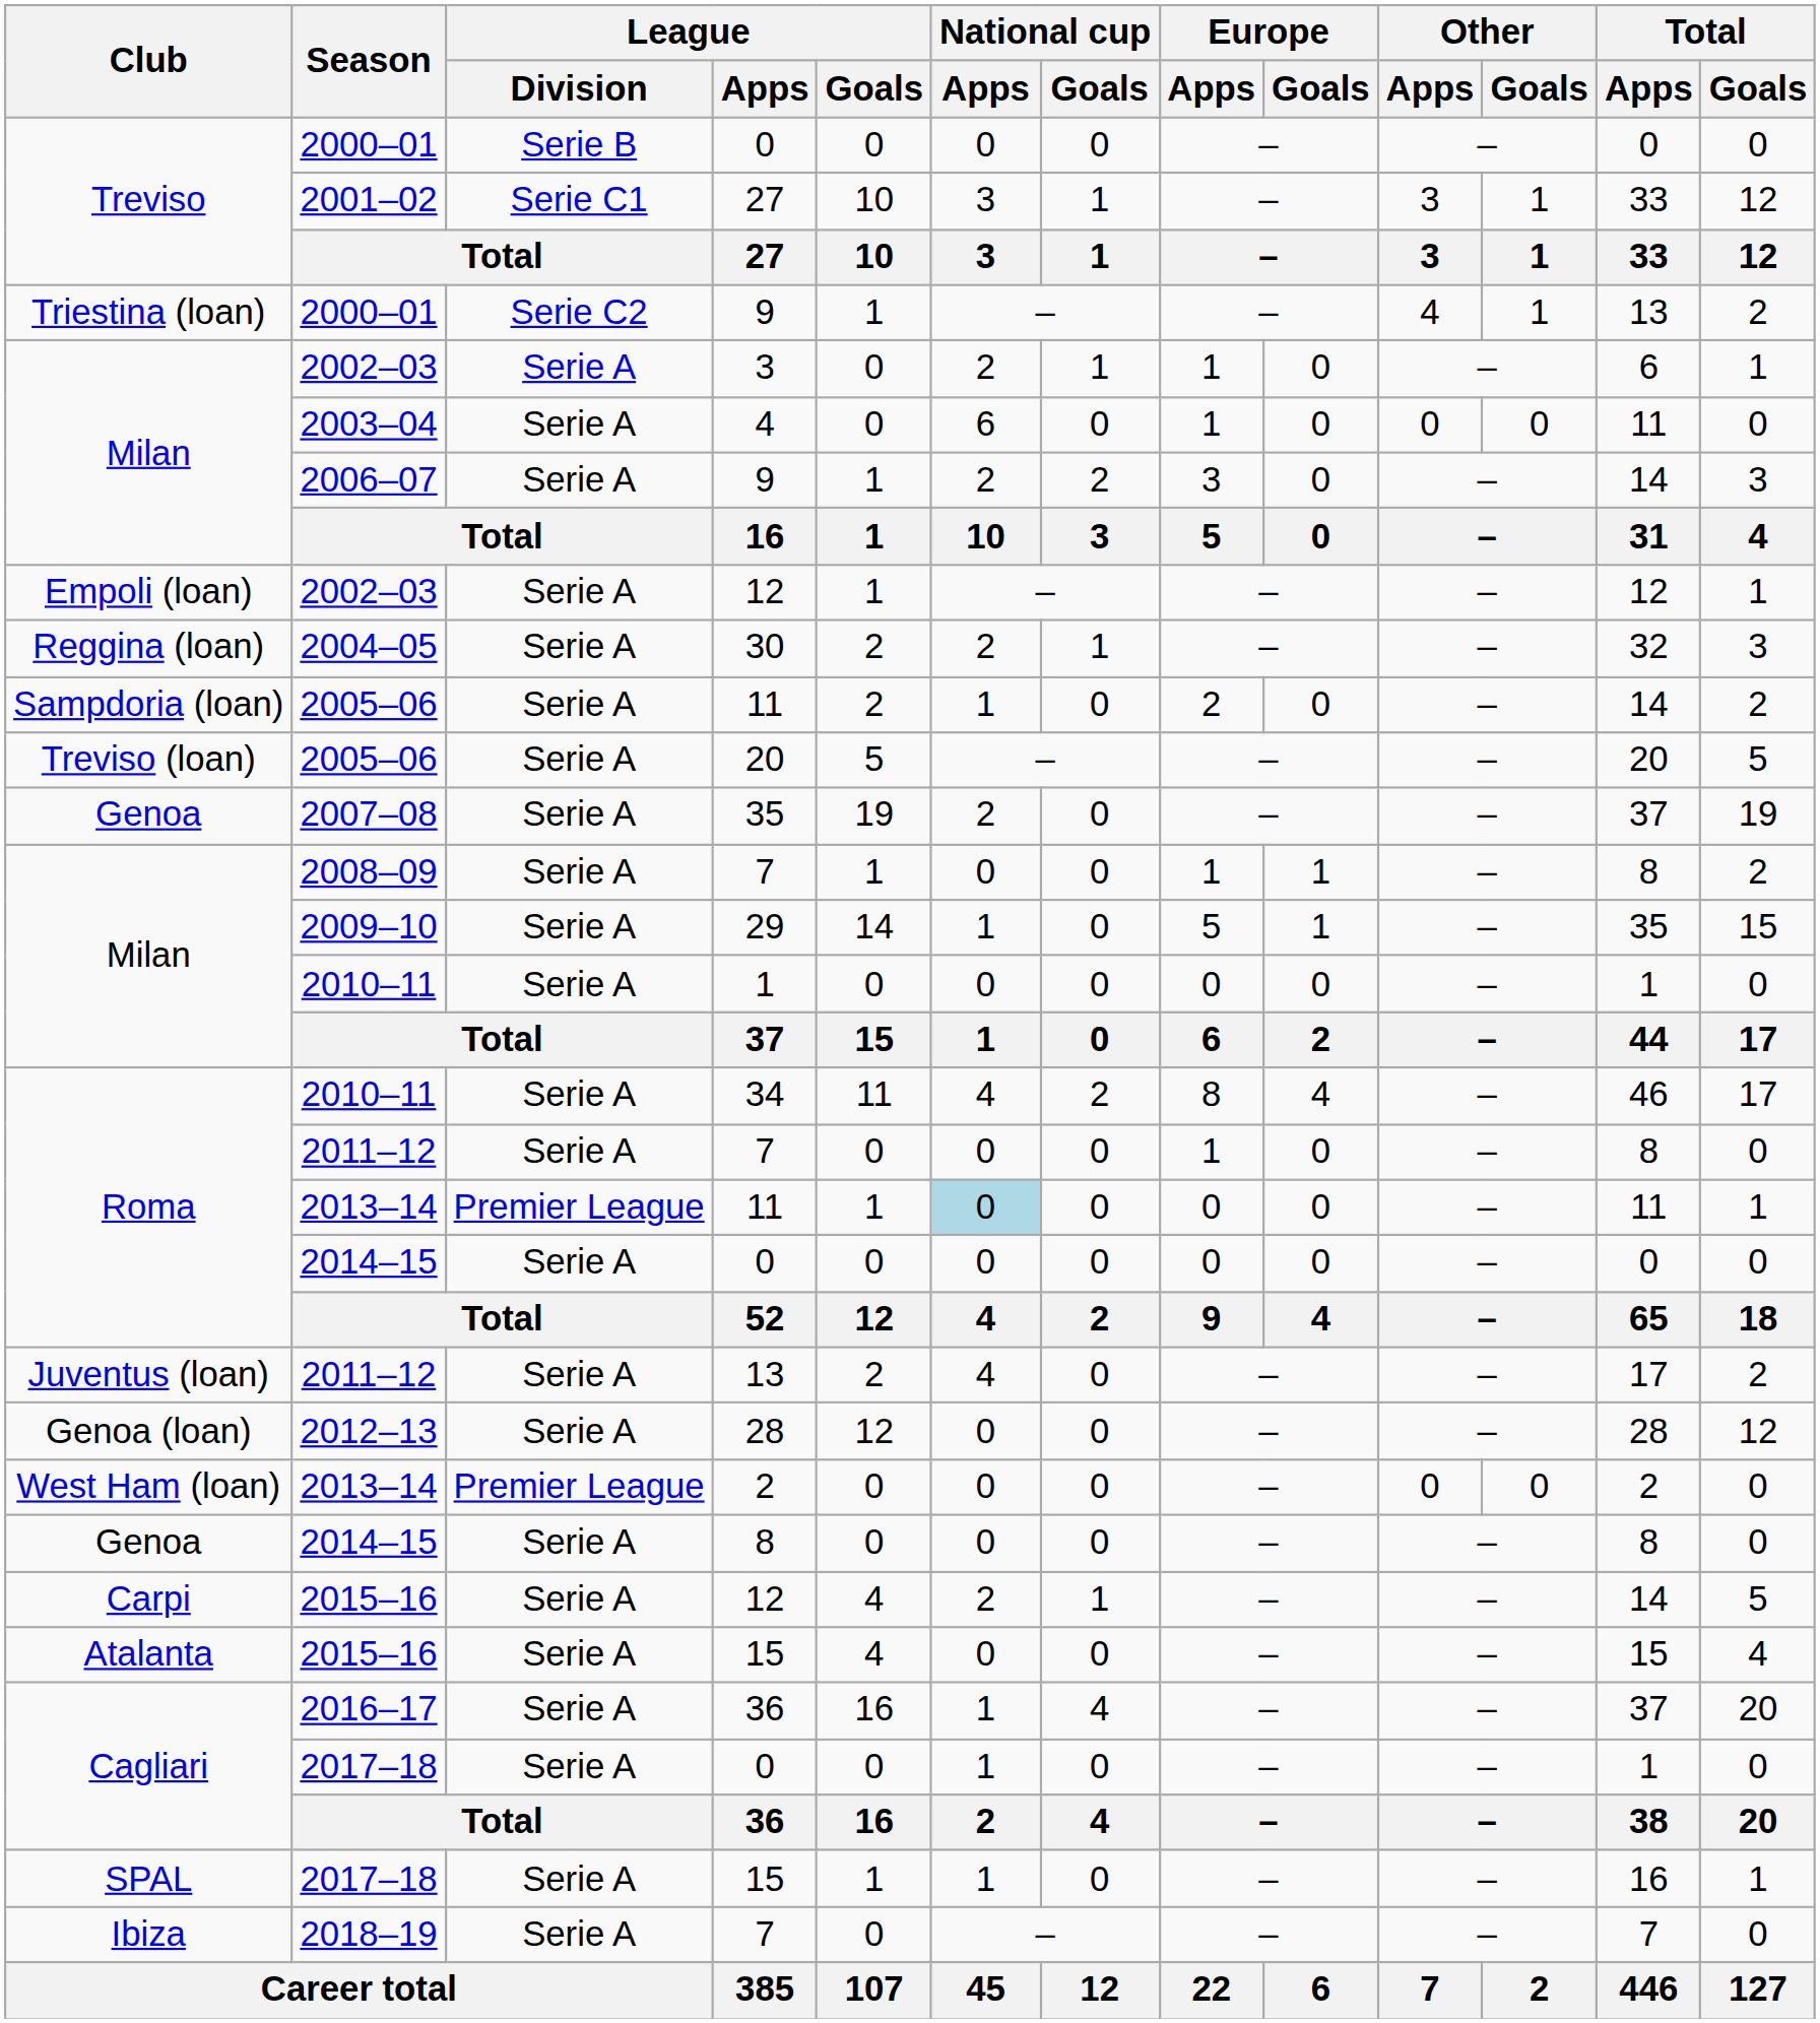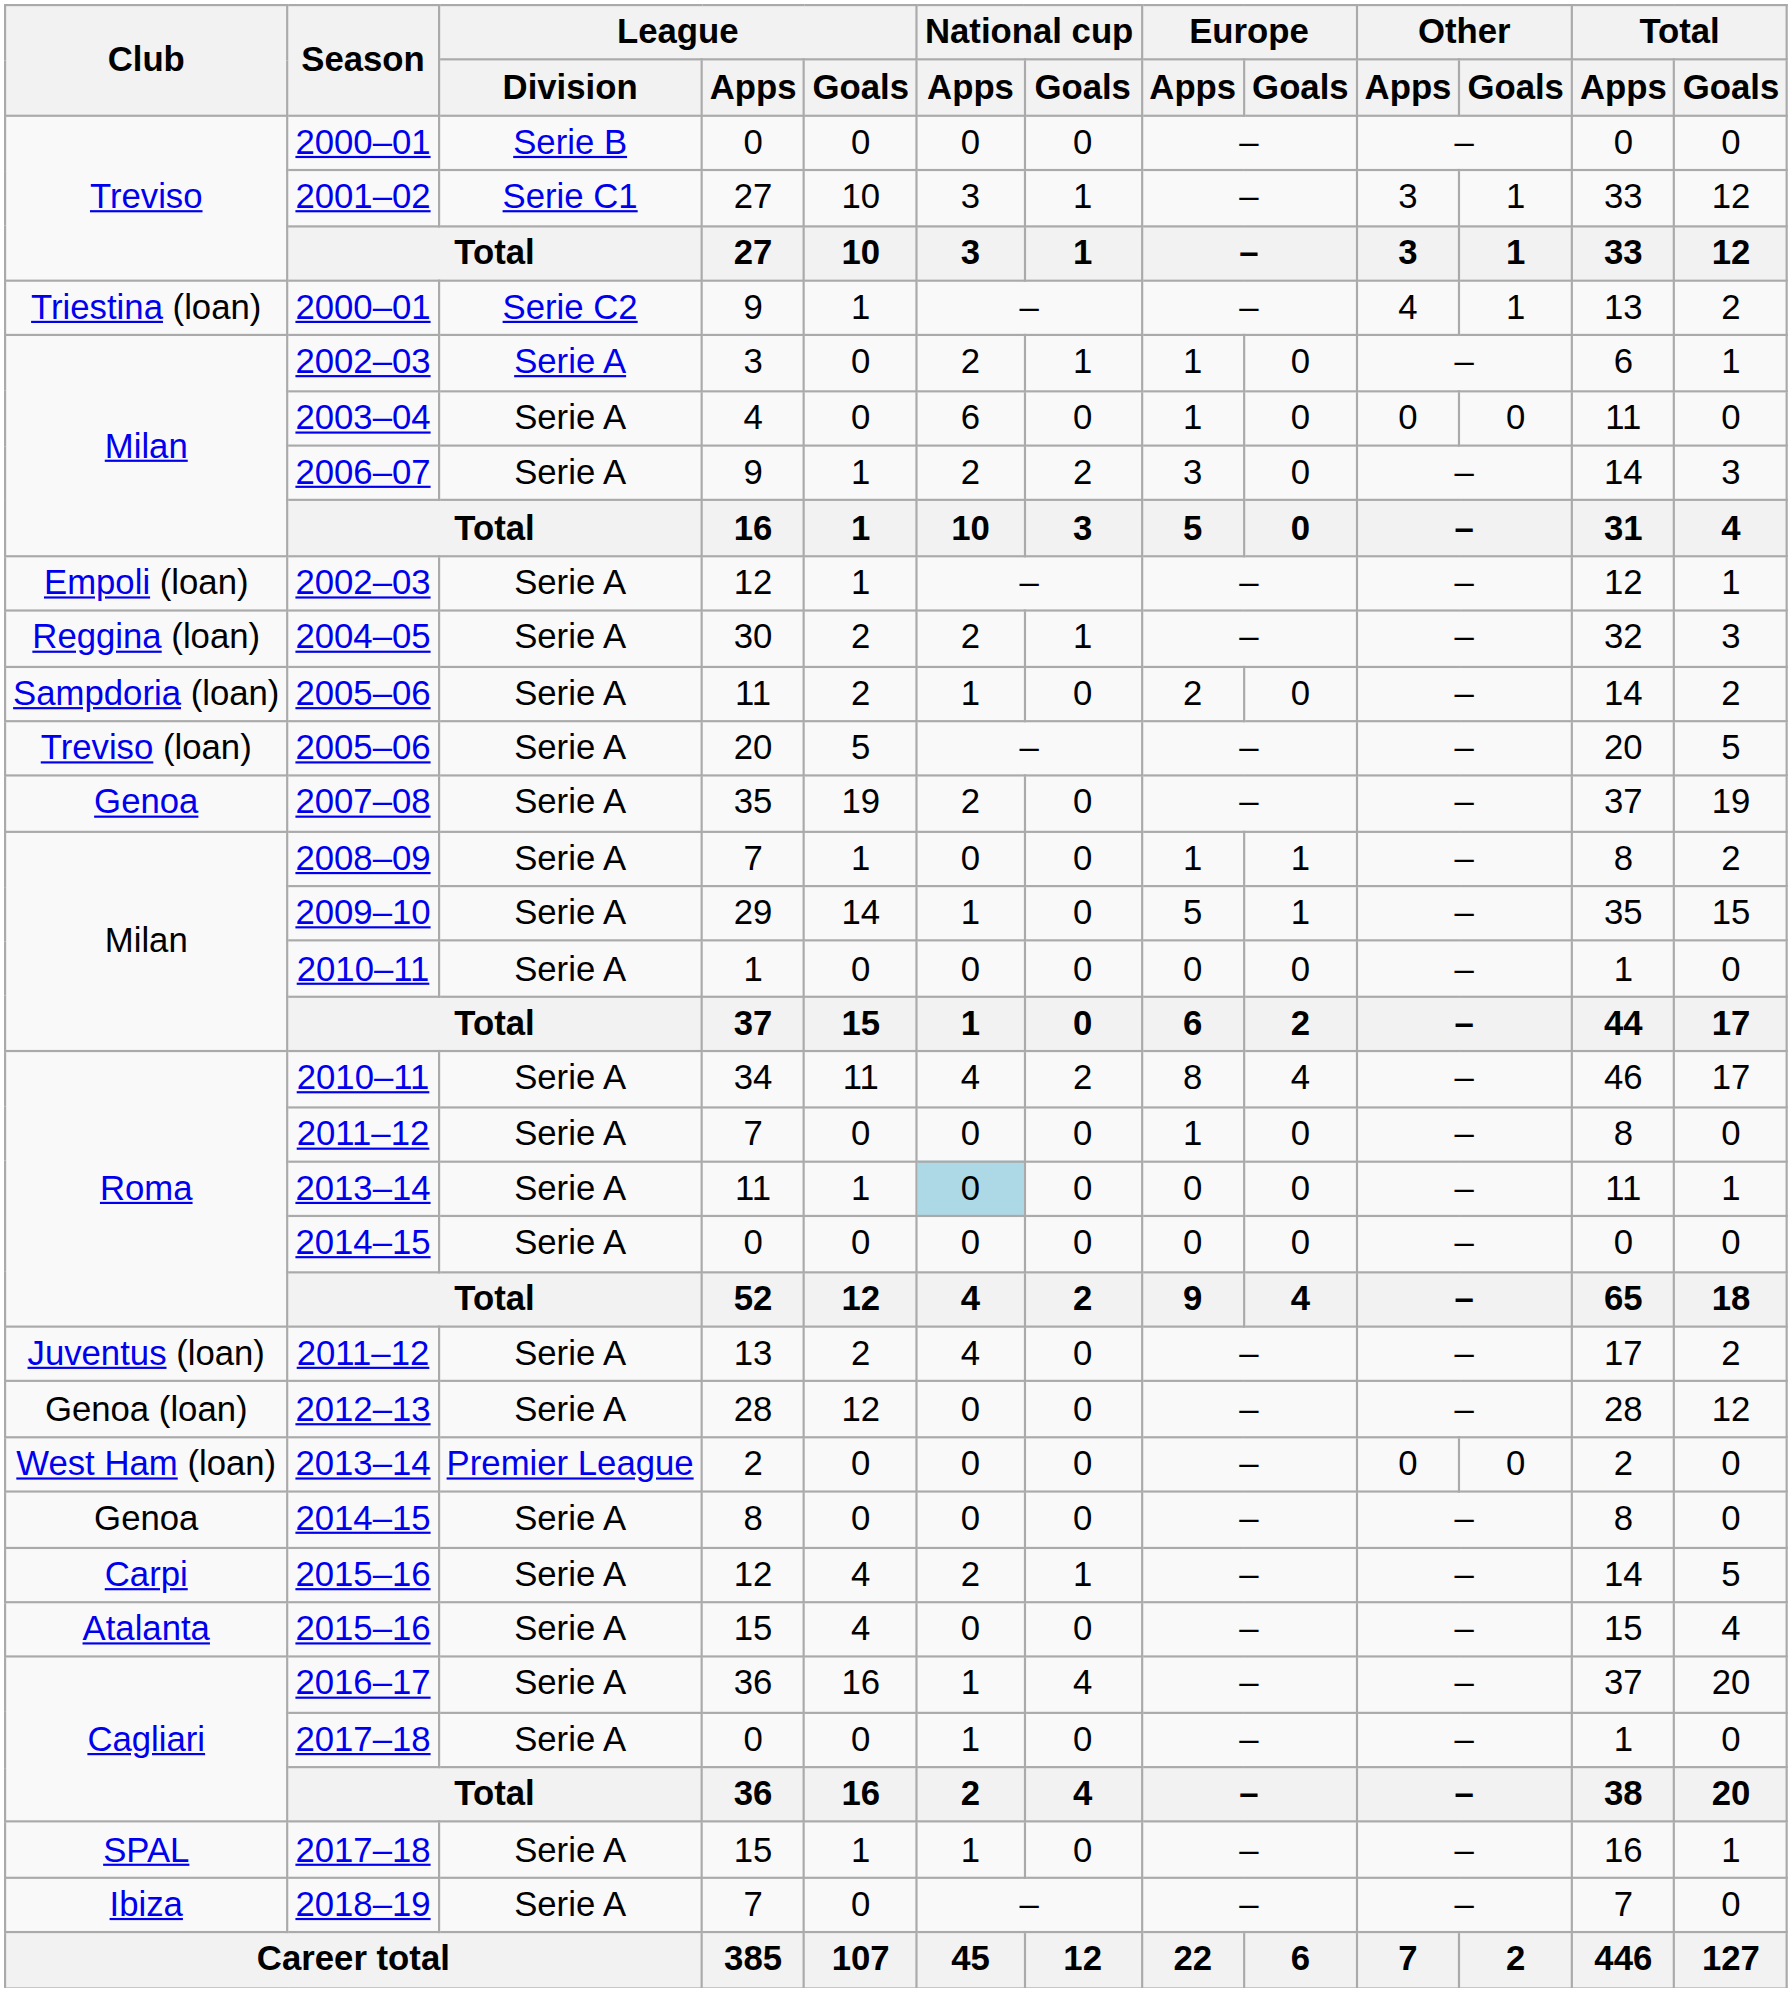 <table class="wikitable" style="text-align:center">
 <tr>
 <th rowspan="2">Club</th>
 <th rowspan="2">Season</th>
 <th colspan="3">League</th>
 <th colspan="2">National cup</th>
 <th colspan="2">Europe</th>
 <th colspan="2">Other</th>
 <th colspan="2">Total</th>
 </tr>
 <tr>
 <th>Division</th>
 <th>Apps</th>
 <th>Goals</th>
 <th>Apps</th>
 <th>Goals</th>
 <th>Apps</th>
 <th>Goals</th>
 <th>Apps</th>
 <th>Goals</th>
 <th>Apps</th>
 <th>Goals</th>
 </tr>
 <tr>
 <td rowspan="3"><a href='#'>Treviso</a></td>
 <td><a href='#'>2000–01</a></td>
 <td><a href='#'>Serie B</a></td>
 <td>0</td>
 <td>0</td>
 <td>0</td>
 <td>0</td>
 <td colspan="2">–</td>
 <td colspan="2">–</td>
 <td>0</td>
 <td>0</td>
 </tr>
 <tr>
 <td><a href='#'>2001–02</a></td>
 <td><a href='#'>Serie C1</a></td>
 <td>27</td>
 <td>10</td>
 <td>3</td>
 <td>1</td>
 <td colspan="2">–</td>
 <td>3</td>
 <td>1</td>
 <td>33</td>
 <td>12</td>
 </tr>
 <tr>
 <th colspan="2">Total</th>
 <th>27</th>
 <th>10</th>
 <th>3</th>
 <th>1</th>
 <th colspan="2">–</th>
 <th>3</th>
 <th>1</th>
 <th>33</th>
 <th>12</th>
 </tr>
 <tr>
 <td><a href='#'>Triestina</a> (loan)</td>
 <td><a href='#'>2000–01</a></td>
 <td><a href='#'>Serie C2</a></td>
 <td>9</td>
 <td>1</td>
 <td colspan="2">–</td>
 <td colspan="2">–</td>
 <td>4</td>
 <td>1</td>
 <td>13</td>
 <td>2</td>
 </tr>
 <tr>
 <td rowspan="4"><a href='#'>Milan</a></td>
 <td><a href='#'>2002–03</a></td>
 <td><a href='#'>Serie A</a></td>
 <td>3</td>
 <td>0</td>
 <td>2</td>
 <td>1</td>
 <td>1</td>
 <td>0</td>
 <td colspan="2">–</td>
 <td>6</td>
 <td>1</td>
 </tr>
 <tr>
 <td><a href='#'>2003–04</a></td>
 <td>Serie A</td>
 <td>4</td>
 <td>0</td>
 <td>6</td>
 <td>0</td>
 <td>1</td>
 <td>0</td>
 <td>0</td>
 <td>0</td>
 <td>11</td>
 <td>0</td>
 </tr>
 <tr>
 <td><a href='#'>2006–07</a></td>
 <td>Serie A</td>
 <td>9</td>
 <td>1</td>
 <td>2</td>
 <td>2</td>
 <td>3</td>
 <td>0</td>
 <td colspan="2">–</td>
 <td>14</td>
 <td>3</td>
 </tr>
 <tr>
 <th colspan="2">Total</th>
 <th>16</th>
 <th>1</th>
 <th>10</th>
 <th>3</th>
 <th>5</th>
 <th>0</th>
 <th colspan="2">–</th>
 <th>31</th>
 <th>4</th>
 </tr>
 <tr>
 <td><a href='#'>Empoli</a> (loan)</td>
 <td><a href='#'>2002–03</a></td>
 <td>Serie A</td>
 <td>12</td>
 <td>1</td>
 <td colspan="2">–</td>
 <td colspan="2">–</td>
 <td colspan="2">–</td>
 <td>12</td>
 <td>1</td>
 </tr>
 <tr>
 <td><a href='#'>Reggina</a> (loan)</td>
 <td><a href='#'>2004–05</a></td>
 <td>Serie A</td>
 <td>30</td>
 <td>2</td>
 <td>2</td>
 <td>1</td>
 <td colspan="2">–</td>
 <td colspan="2">–</td>
 <td>32</td>
 <td>3</td>
 </tr>
 <tr>
 <td><a href='#'>Sampdoria</a> (loan)</td>
 <td><a href='#'>2005–06</a></td>
 <td>Serie A</td>
 <td>11</td>
 <td>2</td>
 <td>1</td>
 <td>0</td>
 <td>2</td>
 <td>0</td>
 <td colspan="2">–</td>
 <td>14</td>
 <td>2</td>
 </tr>
 <tr>
 <td><a href='#'>Treviso</a> (loan)</td>
 <td><a href='#'>2005–06</a></td>
 <td>Serie A</td>
 <td>20</td>
 <td>5</td>
 <td colspan="2">–</td>
 <td colspan="2">–</td>
 <td colspan="2">–</td>
 <td>20</td>
 <td>5</td>
 </tr>
 <tr>
 <td><a href='#'>Genoa</a></td>
 <td><a href='#'>2007–08</a></td>
 <td>Serie A</td>
 <td>35</td>
 <td>19</td>
 <td>2</td>
 <td>0</td>
 <td colspan="2">–</td>
 <td colspan="2">–</td>
 <td>37</td>
 <td>19</td>
 </tr>
 <tr>
 <td rowspan="4">Milan</td>
 <td><a href='#'>2008–09</a></td>
 <td>Serie A</td>
 <td>7</td>
 <td>1</td>
 <td>0</td>
 <td>0</td>
 <td>1</td>
 <td>1</td>
 <td colspan="2">–</td>
 <td>8</td>
 <td>2</td>
 </tr>
 <tr>
 <td><a href='#'>2009–10</a></td>
 <td>Serie A</td>
 <td>29</td>
 <td>14</td>
 <td>1</td>
 <td>0</td>
 <td>5</td>
 <td>1</td>
 <td colspan="2">–</td>
 <td>35</td>
 <td>15</td>
 </tr>
 <tr>
 <td><a href='#'>2010–11</a></td>
 <td>Serie A</td>
 <td>1</td>
 <td>0</td>
 <td>0</td>
 <td>0</td>
 <td>0</td>
 <td>0</td>
 <td colspan="2">–</td>
 <td>1</td>
 <td>0</td>
 </tr>
 <tr>
 <th colspan="2">Total</th>
 <th>37</th>
 <th>15</th>
 <th>1</th>
 <th>0</th>
 <th>6</th>
 <th>2</th>
 <th colspan="2">–</th>
 <th>44</th>
 <th>17</th>
 </tr>
 <tr>
 <td rowspan="5"><a href='#'>Roma</a></td>
 <td><a href='#'>2010–11</a></td>
 <td>Serie A</td>
 <td>34</td>
 <td>11</td>
 <td>4</td>
 <td>2</td>
 <td>8</td>
 <td>4</td>
 <td colspan="2">–</td>
 <td>46</td>
 <td>17</td>
 </tr>
 <tr>
 <td><a href='#'>2011–12</a></td>
 <td>Serie A</td>
 <td>7</td>
 <td>0</td>
 <td>0</td>
 <td>0</td>
 <td>1</td>
 <td>0</td>
 <td colspan="2">–</td>
 <td>8</td>
 <td>0</td>
 </tr>
 <tr>
 <td><a href='#'>2013–14</a></td>
-<td><a href='#'>Premier League</a></td>
+<td>Serie A</td>
 <td>11</td>
 <td>1</td>
 <td style="background: lightblue;">0</td>
 <td>0</td>
 <td>0</td>
 <td>0</td>
 <td colspan="2">–</td>
 <td>11</td>
 <td>1</td>
 </tr>
 <tr>
 <td><a href='#'>2014–15</a></td>
 <td>Serie A</td>
 <td>0</td>
 <td>0</td>
 <td>0</td>
 <td>0</td>
 <td>0</td>
 <td>0</td>
 <td colspan="2">–</td>
 <td>0</td>
 <td>0</td>
 </tr>
 <tr>
 <th colspan="2">Total</th>
 <th>52</th>
 <th>12</th>
 <th>4</th>
 <th>2</th>
 <th>9</th>
 <th>4</th>
 <th colspan="2">–</th>
 <th>65</th>
 <th>18</th>
 </tr>
 <tr>
 <td><a href='#'>Juventus</a> (loan)</td>
 <td><a href='#'>2011–12</a></td>
 <td>Serie A</td>
 <td>13</td>
 <td>2</td>
 <td>4</td>
 <td>0</td>
 <td colspan="2">–</td>
 <td colspan="2">–</td>
 <td>17</td>
 <td>2</td>
 </tr>
 <tr>
 <td>Genoa (loan)</td>
 <td><a href='#'>2012–13</a></td>
 <td>Serie A</td>
 <td>28</td>
 <td>12</td>
 <td>0</td>
 <td>0</td>
 <td colspan="2">–</td>
 <td colspan="2">–</td>
 <td>28</td>
 <td>12</td>
 </tr>
 <tr>
 <td><a href='#'>West Ham</a> (loan)</td>
 <td><a href='#'>2013–14</a></td>
 <td><a href='#'>Premier League</a></td>
 <td>2</td>
 <td>0</td>
 <td>0</td>
 <td>0</td>
 <td colspan="2">–</td>
 <td>0</td>
 <td>0</td>
 <td>2</td>
 <td>0</td>
 </tr>
 <tr>
 <td>Genoa</td>
 <td><a href='#'>2014–15</a></td>
 <td>Serie A</td>
 <td>8</td>
 <td>0</td>
 <td>0</td>
 <td>0</td>
 <td colspan="2">–</td>
 <td colspan="2">–</td>
 <td>8</td>
 <td>0</td>
 </tr>
 <tr>
 <td><a href='#'>Carpi</a></td>
 <td><a href='#'>2015–16</a></td>
 <td>Serie A</td>
 <td>12</td>
 <td>4</td>
 <td>2</td>
 <td>1</td>
 <td colspan="2">–</td>
 <td colspan="2">–</td>
 <td>14</td>
 <td>5</td>
 </tr>
 <tr>
 <td><a href='#'>Atalanta</a></td>
 <td><a href='#'>2015–16</a></td>
 <td>Serie A</td>
 <td>15</td>
 <td>4</td>
 <td>0</td>
 <td>0</td>
 <td colspan="2">–</td>
 <td colspan="2">–</td>
 <td>15</td>
 <td>4</td>
 </tr>
 <tr>
 <td rowspan="3"><a href='#'>Cagliari</a></td>
 <td><a href='#'>2016–17</a></td>
 <td>Serie A</td>
 <td>36</td>
 <td>16</td>
 <td>1</td>
 <td>4</td>
 <td colspan="2">–</td>
 <td colspan="2">–</td>
 <td>37</td>
 <td>20</td>
 </tr>
 <tr>
 <td><a href='#'>2017–18</a></td>
 <td>Serie A</td>
 <td>0</td>
 <td>0</td>
 <td>1</td>
 <td>0</td>
 <td colspan="2">–</td>
 <td colspan="2">–</td>
 <td>1</td>
 <td>0</td>
 </tr>
 <tr>
 <th colspan="2">Total</th>
 <th>36</th>
 <th>16</th>
 <th>2</th>
 <th>4</th>
 <th colspan="2">–</th>
 <th colspan="2">–</th>
 <th>38</th>
 <th>20</th>
 </tr>
 <tr>
 <td><a href='#'>SPAL</a></td>
 <td><a href='#'>2017–18</a></td>
 <td>Serie A</td>
 <td>15</td>
 <td>1</td>
 <td>1</td>
 <td>0</td>
 <td colspan="2">–</td>
 <td colspan="2">–</td>
 <td>16</td>
 <td>1</td>
 </tr>
 <tr>
 <td><a href='#'>Ibiza</a></td>
 <td><a href='#'>2018–19</a></td>
 <td>Serie A</td>
 <td>7</td>
 <td>0</td>
 <td colspan="2">–</td>
 <td colspan="2">–</td>
 <td colspan="2">–</td>
 <td>7</td>
 <td>0</td>
 </tr>
 <tr>
 <th colspan="3">Career total</th>
 <th>385</th>
 <th>107</th>
 <th>45</th>
 <th>12</th>
 <th>22</th>
 <th>6</th>
 <th>7</th>
 <th>2</th>
 <th>446</th>
 <th>127</th>
 </tr>
 </table>
